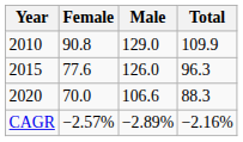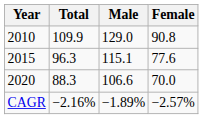 <table class="wikitable">
 <tr>
 <th>Year</th>
+<th>Total</th>
+<th>Male</th>
 <th>Female</th>
-<th>Male</th>
-<th>Total</th>
 </tr>
 <tr>
 <td>2010</td>
+<td>109.9</td>
+<td>129.0</td>
 <td>90.8</td>
-<td>129.0</td>
-<td>109.9</td>
 </tr>
 <tr>
 <td>2015</td>
+<td>96.3</td>
+<td>115.1</td>
 <td>77.6</td>
-<td>126.0</td>
-<td>96.3</td>
 </tr>
 <tr>
 <td>2020</td>
+<td>88.3</td>
+<td>106.6</td>
 <td>70.0</td>
-<td>106.6</td>
-<td>88.3</td>
 </tr>
 <tr>
 <td><a href='#'>CAGR</a></td>
+<td>−2.16%</td>
+<td>−1.89%</td>
 <td>−2.57%</td>
-<td>−2.89%</td>
-<td>−2.16%</td>
 </tr>
 </table>
